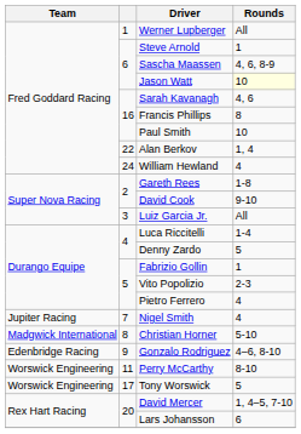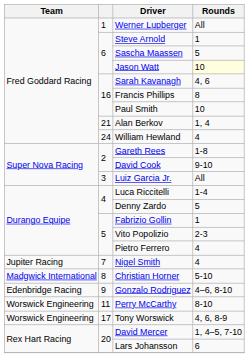 <table class="wikitable" style="font-size:85%">
 <tr>
 <th>Team</th>
 <th></th>
 <th>Driver</th>
 <th>Rounds</th>
 </tr>
 <tr>
 <td rowspan=9> Fred Goddard Racing</td>
 <td>1</td>
 <td> <a href='#'>Werner Lupberger</a></td>
 <td>All</td>
 </tr>
 <tr>
 <td rowspan=3>6</td>
 <td> <a href='#'>Steve Arnold</a></td>
 <td>1</td>
 </tr>
 <tr>
 <td> <a href='#'>Sascha Maassen</a></td>
-<td>4, 6, 8-9</td>
+<td>5</td>
 </tr>
 <tr>
 <td> <a href='#'>Jason Watt</a></td>
 <td style="background: lightyellow;">10</td>
 </tr>
 <tr>
 <td rowspan=3>16</td>
 <td> <a href='#'>Sarah Kavanagh</a></td>
 <td>4, 6</td>
 </tr>
 <tr>
 <td> Francis Phillips</td>
 <td>8</td>
 </tr>
 <tr>
 <td> Paul Smith</td>
 <td>10</td>
 </tr>
 <tr>
-<td>22</td>
+<td>21</td>
 <td> Alan Berkov</td>
 <td>1, 4</td>
 </tr>
 <tr>
 <td>24</td>
 <td> William Hewland</td>
 <td>4</td>
 </tr>
 <tr>
 <td rowspan=3> <a href='#'>Super Nova Racing</a></td>
 <td rowspan=2>2</td>
 <td> <a href='#'>Gareth Rees</a></td>
 <td>1-8</td>
 </tr>
 <tr>
 <td> <a href='#'>David Cook</a></td>
 <td>9-10</td>
 </tr>
 <tr>
 <td>3</td>
 <td> <a href='#'>Luiz Garcia Jr.</a></td>
 <td>All</td>
 </tr>
 <tr>
 <td rowspan=5> <a href='#'>Durango Equipe</a></td>
 <td rowspan=2>4</td>
 <td> Luca Riccitelli</td>
 <td>1-4</td>
 </tr>
 <tr>
 <td> Denny Zardo</td>
 <td>5</td>
 </tr>
 <tr>
 <td rowspan=3>5</td>
 <td> <a href='#'>Fabrizio Gollin</a></td>
 <td>1</td>
 </tr>
 <tr>
 <td> Vito Popolizio</td>
 <td>2-3</td>
 </tr>
 <tr>
 <td> Pietro Ferrero</td>
 <td>4</td>
 </tr>
 <tr>
 <td> Jupiter Racing</td>
 <td>7</td>
 <td> <a href='#'>Nigel Smith</a></td>
 <td>4</td>
 </tr>
 <tr>
 <td> <a href='#'>Madgwick International</a></td>
 <td>8</td>
 <td> <a href='#'>Christian Horner</a></td>
 <td>5-10</td>
 </tr>
 <tr>
 <td> Edenbridge Racing</td>
 <td>9</td>
 <td> <a href='#'>Gonzalo Rodriguez</a></td>
 <td>4–6, 8-10</td>
 </tr>
 <tr>
 <td> Worswick Engineering</td>
 <td>11</td>
 <td> <a href='#'>Perry McCarthy</a></td>
 <td>8-10</td>
 </tr>
 <tr>
 <td> Worswick Engineering</td>
 <td>17</td>
 <td> Tony Worswick</td>
-<td>5</td>
+<td>4, 6, 8-9</td>
 </tr>
 <tr>
 <td rowspan=2> Rex Hart Racing</td>
 <td rowspan=2>20</td>
 <td> <a href='#'>David Mercer</a></td>
 <td>1, 4–5, 7-10</td>
 </tr>
 <tr>
 <td> Lars Johansson</td>
 <td>6</td>
 </tr>
 <tr>
 </tr>
 </table>
